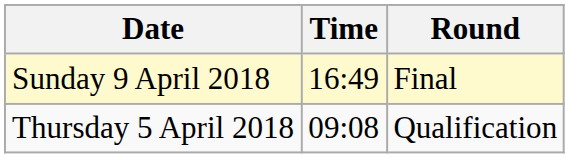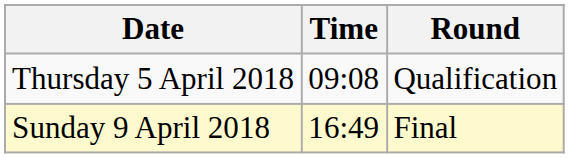 <table class = "wikitable">
 <tr>
 <th>Date</th>
 <th>Time</th>
 <th>Round</th>
 </tr>
 <tr>
+<td>Thursday 5 April 2018</td>
+<td>09:08</td>
+<td>Qualification</td>
+</tr>
+<tr>
 <td style=background:lemonchiffon>Sunday 9 April 2018</td>
 <td style=background:lemonchiffon>16:49</td>
 <td style=background:lemonchiffon>Final</td>
 </tr>
-<tr>
-<td>Thursday 5 April 2018</td>
-<td>09:08</td>
-<td>Qualification</td>
-</tr>
 </table>
